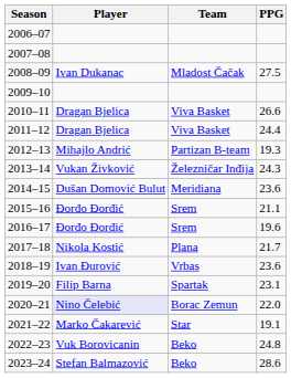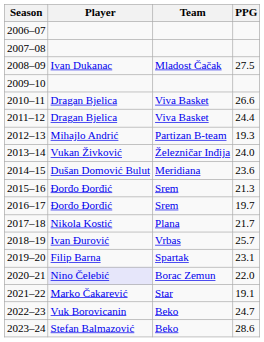 <table class="wikitable">
 <tr>
 <th>Season</th>
 <th>Player</th>
 <th>Team</th>
 <th>PPG</th>
 </tr>
 <tr>
 <td>2006–07</td>
 <td></td>
 <td></td>
 <td></td>
 </tr>
 <tr>
 <td>2007–08</td>
 <td></td>
 <td></td>
 <td></td>
 </tr>
 <tr>
 <td>2008–09</td>
 <td> <a href='#'>Ivan Dukanac</a></td>
 <td><a href='#'>Mladost Čačak</a></td>
 <td>27.5</td>
 </tr>
 <tr>
 <td>2009–10</td>
 <td></td>
 <td></td>
 <td></td>
 </tr>
 <tr>
 <td>2010–11</td>
 <td> <a href='#'>Dragan Bjelica</a></td>
 <td><a href='#'>Viva Basket</a></td>
 <td>26.6</td>
 </tr>
 <tr>
 <td>2011–12</td>
 <td> <a href='#'>Dragan Bjelica</a></td>
 <td><a href='#'>Viva Basket</a></td>
 <td>24.4</td>
 </tr>
 <tr>
 <td>2012–13</td>
 <td> <a href='#'>Mihajlo Andrić</a></td>
 <td><a href='#'>Partizan B-team</a></td>
 <td>19.3</td>
 </tr>
 <tr>
 <td>2013–14</td>
 <td> <a href='#'>Vukan Živković</a></td>
 <td><a href='#'>Železničar Inđija</a></td>
-<td>24.3</td>
+<td>24.0</td>
 </tr>
 <tr>
 <td>2014–15</td>
 <td> <a href='#'>Dušan Domović Bulut</a></td>
 <td><a href='#'>Meridiana</a></td>
 <td>23.6</td>
 </tr>
 <tr>
 <td>2015–16</td>
 <td> <a href='#'>Đorđo Đorđić</a></td>
 <td><a href='#'>Srem</a></td>
-<td>21.1</td>
+<td>21.3</td>
 </tr>
 <tr>
 <td>2016–17</td>
 <td> <a href='#'>Đorđo Đorđić</a></td>
 <td><a href='#'>Srem</a></td>
-<td>19.6</td>
+<td>19.7</td>
 </tr>
 <tr>
 <td>2017–18</td>
 <td> <a href='#'>Nikola Kostić</a></td>
 <td><a href='#'>Plana</a></td>
 <td>21.7</td>
 </tr>
 <tr>
 <td>2018–19</td>
 <td> <a href='#'>Ivan Đurović</a></td>
 <td><a href='#'>Vrbas</a></td>
-<td>23.6</td>
+<td>25.7</td>
 </tr>
 <tr>
 <td>2019–20</td>
 <td> <a href='#'>Filip Barna</a></td>
 <td><a href='#'>Spartak</a></td>
 <td>23.1</td>
 </tr>
 <tr>
 <td>2020–21</td>
 <td style="background: lavender;"> <a href='#'>Nino Čelebić</a></td>
 <td><a href='#'>Borac Zemun</a></td>
 <td>22.0</td>
 </tr>
 <tr>
 <td>2021–22</td>
 <td> <a href='#'>Marko Čakarević</a></td>
 <td><a href='#'>Star</a></td>
 <td>19.1</td>
 </tr>
 <tr>
 <td>2022–23</td>
 <td> <a href='#'>Vuk Borovicanin</a></td>
 <td><a href='#'>Beko</a></td>
-<td>24.8</td>
+<td>24.7</td>
 </tr>
 <tr>
 <td>2023–24</td>
 <td> <a href='#'>Stefan Balmazović</a></td>
 <td><a href='#'>Beko</a></td>
 <td>28.6</td>
 </tr>
 </table>
